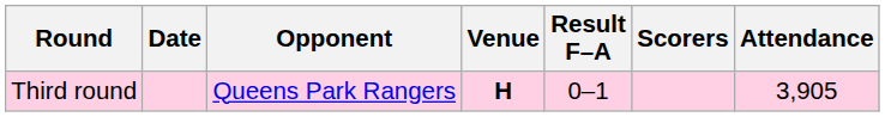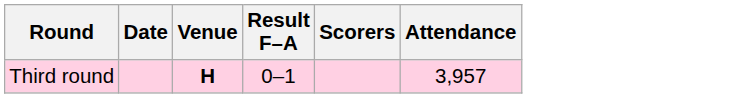 <table class="wikitable sortable" style="text-align:center;">
 <tr>
 <th>Round</th>
 <th>Date</th>
-<th>Opponent</th>
 <th>Venue</th>
 <th>Result<br>F–A</th>
 <th class=unsortable>Scorers</th>
 <th>Attendance</th>
 </tr>
 <tr bgcolor="#ffd0e3">
 <td>Third round</td>
 <td></td>
-<td><a href='#'>Queens Park Rangers</a></td>
 <td><strong>H</strong></td>
 <td>0–1 </td>
 <td></td>
-<td>3,905</td>
+<td>3,957</td>
 </tr>
 </table>
